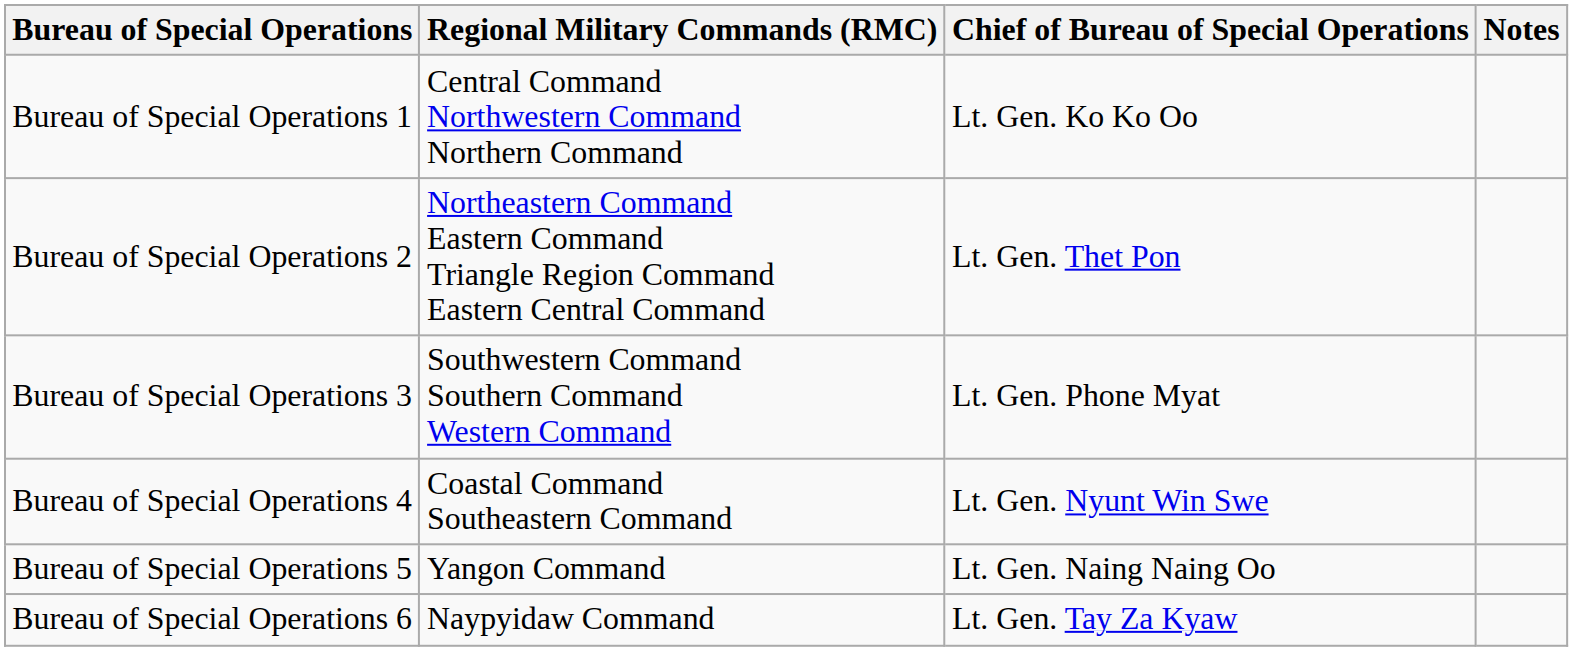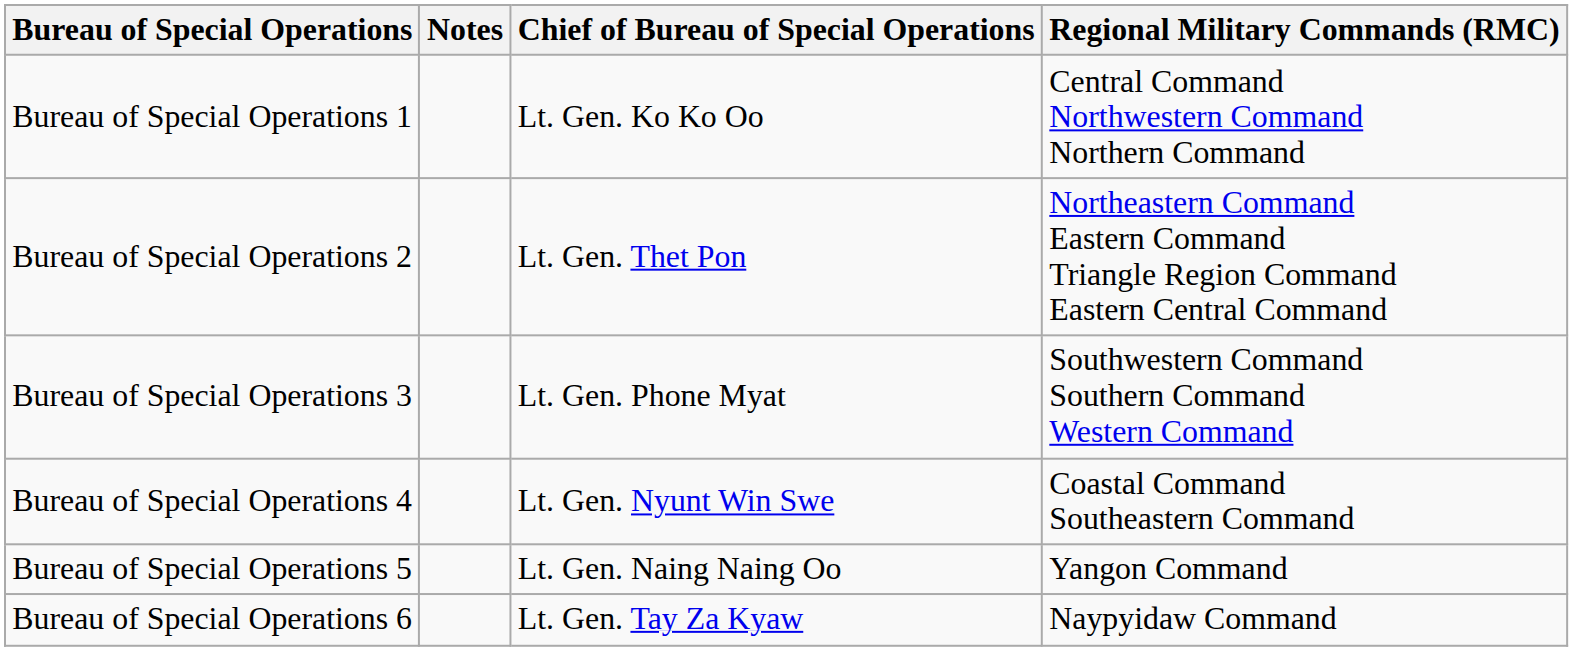 <table class="wikitable">
 <tr>
 <th>Bureau of Special Operations</th>
+<th>Notes</th>
+<th>Chief of Bureau of Special Operations</th>
 <th>Regional Military Commands (RMC)</th>
-<th>Chief of Bureau of Special Operations</th>
-<th>Notes</th>
 </tr>
 <tr>
 <td>Bureau of Special Operations 1</td>
+<td></td>
+<td>Lt. Gen. Ko Ko Oo</td>
 <td>Central Command<br> <a href='#'>Northwestern Command</a><br>Northern Command</td>
-<td>Lt. Gen. Ko Ko Oo</td>
-<td></td>
 </tr>
 <tr>
 <td>Bureau of Special Operations 2</td>
+<td></td>
+<td>Lt. Gen. <a href='#'>Thet Pon</a></td>
 <td><a href='#'>Northeastern Command</a><br>Eastern Command<br>Triangle Region Command<br>Eastern Central Command</td>
-<td>Lt. Gen. <a href='#'>Thet Pon</a></td>
-<td></td>
 </tr>
 <tr>
 <td>Bureau of Special Operations 3</td>
+<td></td>
+<td>Lt. Gen. Phone Myat</td>
 <td>Southwestern Command<br>Southern Command<br><a href='#'>Western Command</a></td>
-<td>Lt. Gen. Phone Myat</td>
-<td></td>
 </tr>
 <tr>
 <td>Bureau of Special Operations 4</td>
+<td></td>
+<td>Lt. Gen. <a href='#'>Nyunt Win Swe</a></td>
 <td>Coastal Command<br>Southeastern Command</td>
-<td>Lt. Gen. <a href='#'>Nyunt Win Swe</a></td>
-<td></td>
 </tr>
 <tr>
 <td>Bureau of Special Operations 5</td>
+<td></td>
+<td>Lt. Gen. Naing Naing Oo</td>
 <td>Yangon Command</td>
-<td>Lt. Gen. Naing Naing Oo</td>
-<td></td>
 </tr>
 <tr>
 <td>Bureau of Special Operations 6</td>
+<td></td>
+<td>Lt. Gen. <a href='#'>Tay Za Kyaw</a></td>
 <td>Naypyidaw Command</td>
-<td>Lt. Gen. <a href='#'>Tay Za Kyaw</a></td>
-<td></td>
 </tr>
 </table>
